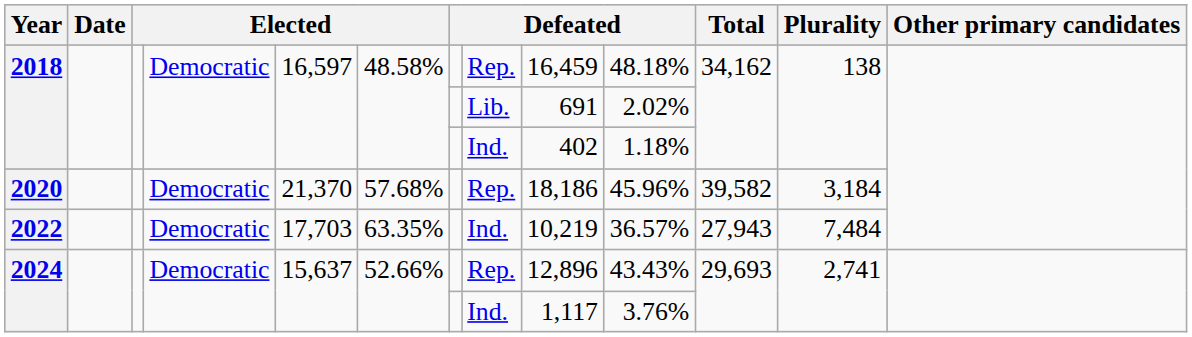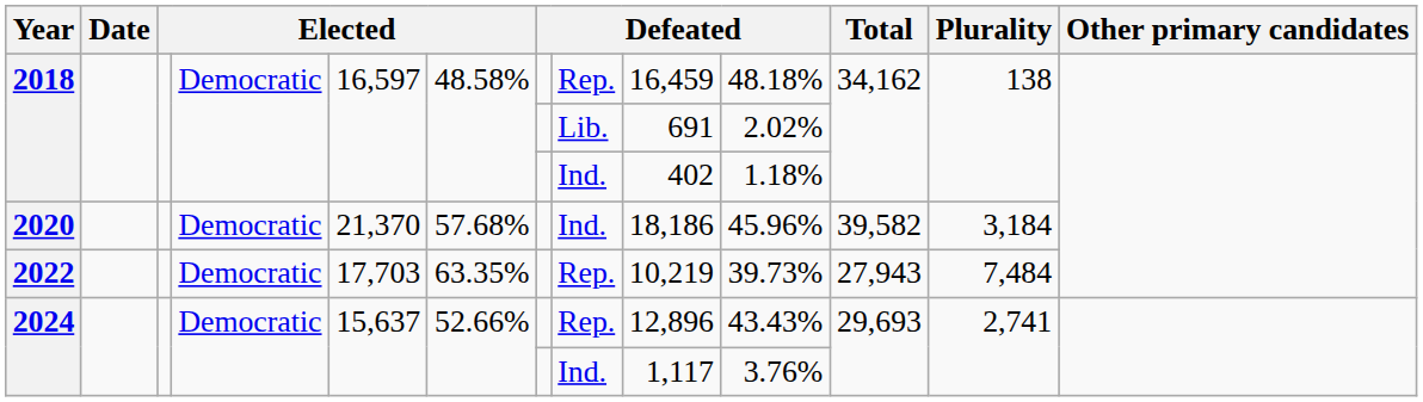 <table class=wikitable>
 <tr>
 <th>Year</th>
 <th>Date</th>
 <th ! colspan="4">Elected</th>
 <th ! colspan="4">Defeated</th>
 <th>Total</th>
 <th>Plurality</th>
 <th>Other primary candidates</th>
 </tr>
 <tr>
 <th rowspan="3" valign="top"><a href='#'>2018</a></th>
 <td rowspan="3" valign="top"></td>
 <td rowspan="3" valign="top"></td>
 <td rowspan="3" valign="top" ><a href='#'>Democratic</a></td>
 <td rowspan="3" valign="top" align="right">16,597</td>
 <td rowspan="3" valign="top" align="right">48.58%</td>
 <td valign="top"></td>
 <td valign="top" ><a href='#'>Rep.</a></td>
 <td valign="top" align="right">16,459</td>
 <td valign="top" align="right">48.18%</td>
 <td rowspan="3" valign="top" align="right">34,162</td>
 <td rowspan="3" valign="top" align="right">138</td>
 </tr>
 <tr>
 <td valign="top"></td>
 <td valign="top" ><a href='#'>Lib.</a></td>
 <td valign="top" align="right">691</td>
 <td valign="top" align="right">2.02%</td>
 </tr>
 <tr>
 <td valign="top"></td>
 <td valign="top" ><a href='#'>Ind.</a></td>
 <td valign="top" align="right">402</td>
 <td valign="top" align="right">1.18%</td>
 </tr>
 <tr>
 <th valign="top"><a href='#'>2020</a></th>
 <td valign="top"></td>
 <td valign="top"></td>
 <td valign="top" ><a href='#'>Democratic</a></td>
 <td valign="top" align="right">21,370</td>
 <td valign="top" align="right">57.68%</td>
 <td valign="top"></td>
-<td valign="top" ><a href='#'>Rep.</a></td>
+<td valign="top" ><a href='#'>Ind.</a></td>
 <td valign="top" align="right">18,186</td>
 <td valign="top" align="right">45.96%</td>
 <td valign="top" align="right">39,582</td>
 <td valign="top" align="right">3,184</td>
 </tr>
 <tr>
 <th valign="top"><a href='#'>2022</a></th>
 <td valign="top"></td>
 <td valign="top"></td>
 <td valign="top" ><a href='#'>Democratic</a></td>
 <td valign="top" align="right">17,703</td>
 <td valign="top" align="right">63.35%</td>
 <td valign="top"></td>
-<td valign="top" ><a href='#'>Ind.</a></td>
+<td valign="top" ><a href='#'>Rep.</a></td>
 <td valign="top" align="right">10,219</td>
-<td valign="top" align="right">36.57%</td>
+<td valign="top" align="right">39.73%</td>
 <td valign="top" align="right">27,943</td>
 <td valign="top" align="right">7,484</td>
 </tr>
 <tr>
 <th rowspan="2" valign="top"><a href='#'>2024</a></th>
 <td rowspan="2" valign="top"></td>
 <td rowspan="2" valign="top"></td>
 <td rowspan="2" valign="top" ><a href='#'>Democratic</a></td>
 <td rowspan="2" valign="top" align="right">15,637</td>
 <td rowspan="2" valign="top" align="right">52.66%</td>
 <td valign="top"></td>
 <td valign="top" ><a href='#'>Rep.</a></td>
 <td valign="top" align="right">12,896</td>
 <td valign="top" align="right">43.43%</td>
 <td rowspan="2" valign="top" align="right">29,693</td>
 <td rowspan="2" valign="top" align="right">2,741</td>
 <td rowspan="2" valign="top"></td>
 </tr>
 <tr>
 <td valign="top"></td>
 <td valign="top" ><a href='#'>Ind.</a></td>
 <td valign="top" align="right">1,117</td>
 <td valign="top" align="right">3.76%</td>
 </tr>
 </table>
